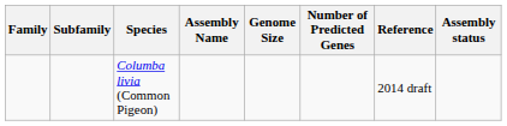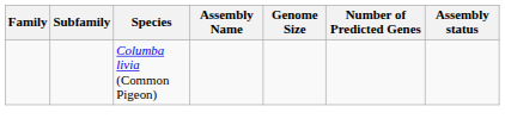 <table class="wikitable sortable">
 <tr>
 <th>Family</th>
 <th>Subfamily</th>
 <th>Species</th>
 <th>Assembly Name</th>
 <th>Genome Size</th>
 <th>Number of Predicted Genes</th>
-<th>Reference</th>
 <th>Assembly status</th>
 </tr>
 <tr>
 <td></td>
 <td></td>
 <td><em><a href='#'>Columba livia</a></em><br>(Common Pigeon)</td>
 <td></td>
 <td></td>
 <td></td>
-<td>2014 draft</td>
 <td></td>
 </tr>
 </table>
